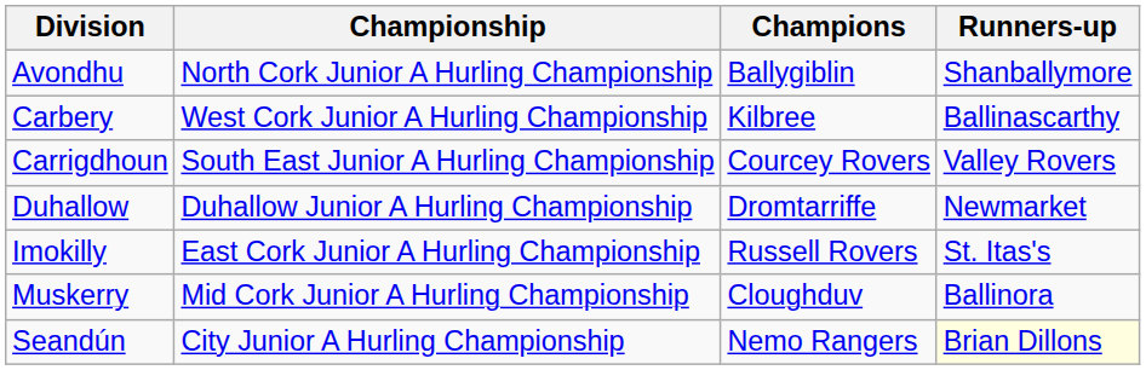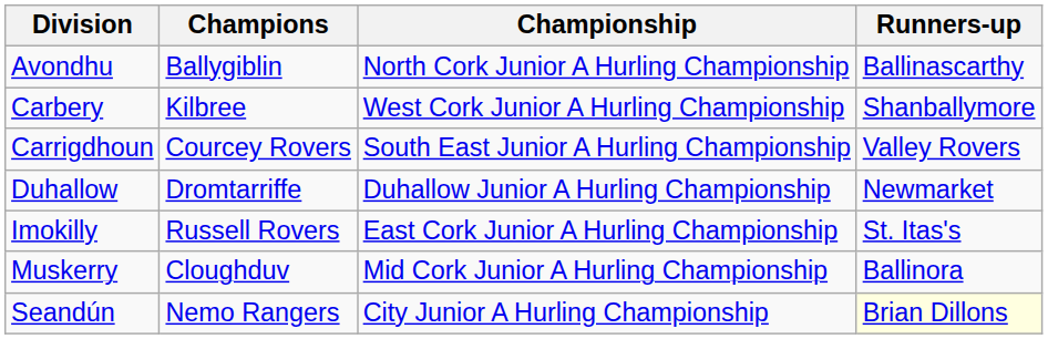 <table class=wikitable>
 <tr>
 <th>Division</th>
+<th>Champions</th>
 <th>Championship</th>
-<th>Champions</th>
 <th>Runners-up</th>
 </tr>
 <tr>
 <td><a href='#'>Avondhu</a></td>
+<td><a href='#'>Ballygiblin</a></td>
 <td><a href='#'>North Cork Junior A Hurling Championship</a></td>
-<td><a href='#'>Ballygiblin</a></td>
+<td><a href='#'>Ballinascarthy</a></td>
+</tr>
+<tr>
+<td><a href='#'>Carbery</a></td>
+<td><a href='#'>Kilbree</a></td>
+<td><a href='#'>West Cork Junior A Hurling Championship</a></td>
 <td><a href='#'>Shanballymore</a></td>
 </tr>
 <tr>
-<td><a href='#'>Carbery</a></td>
-<td><a href='#'>West Cork Junior A Hurling Championship</a></td>
-<td><a href='#'>Kilbree</a></td>
-<td><a href='#'>Ballinascarthy</a></td>
-</tr>
-<tr>
 <td><a href='#'>Carrigdhoun</a></td>
+<td><a href='#'>Courcey Rovers</a></td>
 <td><a href='#'>South East Junior A Hurling Championship</a></td>
-<td><a href='#'>Courcey Rovers</a></td>
 <td><a href='#'>Valley Rovers</a></td>
 </tr>
 <tr>
 <td><a href='#'>Duhallow</a></td>
+<td><a href='#'>Dromtarriffe</a></td>
 <td><a href='#'>Duhallow Junior A Hurling Championship</a></td>
-<td><a href='#'>Dromtarriffe</a></td>
 <td><a href='#'>Newmarket</a></td>
 </tr>
 <tr>
 <td><a href='#'>Imokilly</a></td>
+<td><a href='#'>Russell Rovers</a></td>
 <td><a href='#'>East Cork Junior A Hurling Championship</a></td>
-<td><a href='#'>Russell Rovers</a></td>
 <td><a href='#'>St. Itas's</a></td>
 </tr>
 <tr>
 <td><a href='#'>Muskerry</a></td>
+<td><a href='#'>Cloughduv</a></td>
 <td><a href='#'>Mid Cork Junior A Hurling Championship</a></td>
-<td><a href='#'>Cloughduv</a></td>
 <td><a href='#'>Ballinora</a></td>
 </tr>
 <tr>
 <td><a href='#'>Seandún</a></td>
+<td><a href='#'>Nemo Rangers</a></td>
 <td><a href='#'>City Junior A Hurling Championship</a></td>
-<td><a href='#'>Nemo Rangers</a></td>
 <td style="background: lightyellow;"><a href='#'>Brian Dillons</a></td>
 </tr>
 </table>
